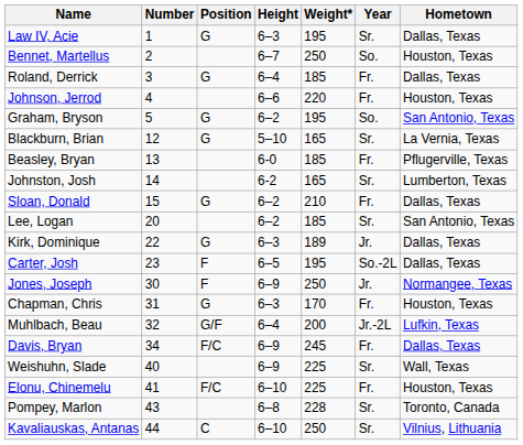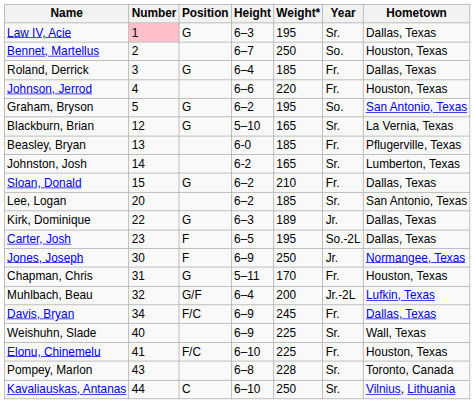 <table class="wikitable sortable">
 <tr>
 <th><strong>Name</strong></th>
 <th><strong>Number</strong></th>
 <th><strong>Position</strong></th>
 <th><strong>Height</strong></th>
 <th><strong>Weight*</strong></th>
 <th><strong>Year</strong></th>
 <th><strong>Hometown</strong></th>
 </tr>
 <tr>
 <td><a href='#'>Law IV, Acie</a></td>
-<td>1</td>
+<td style="background: pink;">1</td>
 <td>G</td>
 <td>6–3</td>
 <td>195</td>
 <td>Sr.</td>
 <td>Dallas, Texas</td>
 </tr>
 <tr>
 <td><a href='#'>Bennet, Martellus</a></td>
 <td>2</td>
 <td></td>
 <td>6–7</td>
 <td>250</td>
 <td>So.</td>
 <td>Houston, Texas</td>
 </tr>
 <tr>
 <td>Roland, Derrick</td>
 <td>3</td>
 <td>G</td>
 <td>6–4</td>
 <td>185</td>
 <td>Fr.</td>
 <td>Dallas, Texas</td>
 </tr>
 <tr>
 <td><a href='#'>Johnson, Jerrod</a></td>
 <td>4</td>
 <td></td>
 <td>6–6</td>
 <td>220</td>
 <td>Fr.</td>
 <td>Houston, Texas</td>
 </tr>
 <tr>
 <td>Graham, Bryson</td>
 <td>5</td>
 <td>G</td>
 <td>6–2</td>
 <td>195</td>
 <td>So.</td>
 <td><a href='#'>San Antonio, Texas</a></td>
 </tr>
 <tr>
 <td>Blackburn, Brian</td>
 <td>12</td>
 <td>G</td>
 <td>5–10</td>
 <td>165</td>
 <td>Sr.</td>
 <td>La Vernia, Texas</td>
 </tr>
 <tr>
 <td>Beasley, Bryan</td>
 <td>13</td>
 <td></td>
 <td>6-0</td>
 <td>185</td>
 <td>Fr.</td>
 <td>Pflugerville, Texas</td>
 </tr>
 <tr>
 <td>Johnston, Josh</td>
 <td>14</td>
 <td></td>
 <td>6-2</td>
 <td>165</td>
 <td>Sr.</td>
 <td>Lumberton, Texas</td>
 </tr>
 <tr>
 <td><a href='#'>Sloan, Donald</a></td>
 <td>15</td>
 <td>G</td>
 <td>6–2</td>
 <td>210</td>
 <td>Fr.</td>
 <td>Dallas, Texas</td>
 </tr>
 <tr>
 <td>Lee, Logan</td>
 <td>20</td>
 <td></td>
 <td>6–2</td>
 <td>185</td>
 <td>Sr.</td>
 <td>San Antonio, Texas</td>
 </tr>
 <tr>
 <td>Kirk, Dominique</td>
 <td>22</td>
 <td>G</td>
 <td>6–3</td>
 <td>189</td>
 <td>Jr.</td>
 <td>Dallas, Texas</td>
 </tr>
 <tr>
 <td><a href='#'>Carter, Josh</a></td>
 <td>23</td>
 <td>F</td>
 <td>6–5</td>
 <td>195</td>
 <td>So.-2L</td>
 <td>Dallas, Texas</td>
 </tr>
 <tr>
 <td><a href='#'>Jones, Joseph</a></td>
 <td>30</td>
 <td>F</td>
 <td>6–9</td>
 <td>250</td>
 <td>Jr.</td>
 <td><a href='#'>Normangee, Texas</a></td>
 </tr>
 <tr>
 <td>Chapman, Chris</td>
 <td>31</td>
 <td>G</td>
-<td>6–3</td>
+<td>5–11</td>
 <td>170</td>
 <td>Fr.</td>
 <td>Houston, Texas</td>
 </tr>
 <tr>
 <td>Muhlbach, Beau</td>
 <td>32</td>
 <td>G/F</td>
 <td>6–4</td>
 <td>200</td>
 <td>Jr.-2L</td>
 <td><a href='#'>Lufkin, Texas</a></td>
 </tr>
 <tr>
 <td><a href='#'>Davis, Bryan</a></td>
 <td>34</td>
 <td>F/C</td>
 <td>6–9</td>
 <td>245</td>
 <td>Fr.</td>
 <td><a href='#'>Dallas, Texas</a></td>
 </tr>
 <tr>
 <td>Weishuhn, Slade</td>
 <td>40</td>
 <td></td>
 <td>6–9</td>
 <td>225</td>
 <td>Sr.</td>
 <td>Wall, Texas</td>
 </tr>
 <tr>
 <td><a href='#'>Elonu, Chinemelu</a></td>
 <td>41</td>
 <td>F/C</td>
 <td>6–10</td>
 <td>225</td>
 <td>Fr.</td>
 <td>Houston, Texas</td>
 </tr>
 <tr>
 <td>Pompey, Marlon</td>
 <td>43</td>
 <td></td>
 <td>6–8</td>
 <td>228</td>
 <td>Sr.</td>
 <td>Toronto, Canada</td>
 </tr>
 <tr>
 <td><a href='#'>Kavaliauskas, Antanas</a></td>
 <td>44</td>
 <td>C</td>
 <td>6–10</td>
 <td>250</td>
 <td>Sr.</td>
 <td><a href='#'>Vilnius</a>, <a href='#'>Lithuania</a></td>
 </tr>
 </table>
